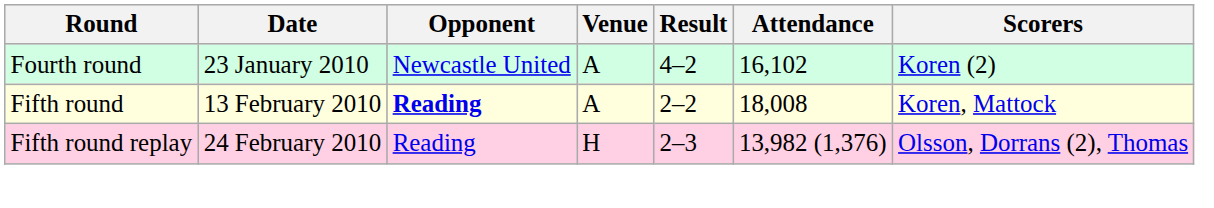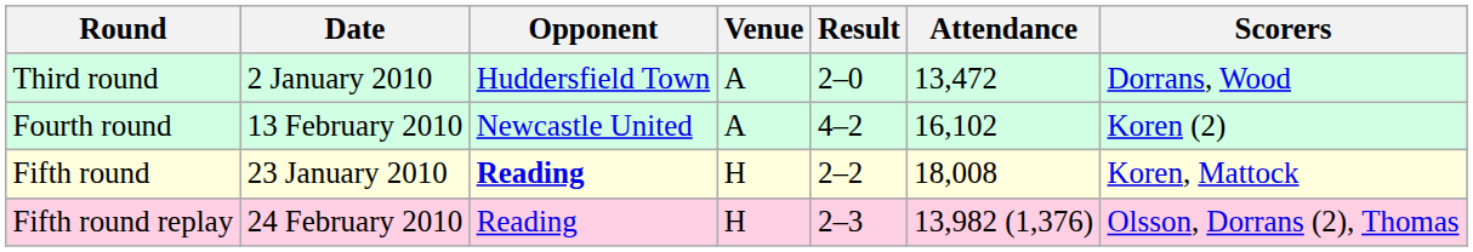 <table class="wikitable">
 <tr>
 <th>Round</th>
 <th>Date</th>
 <th>Opponent</th>
 <th>Venue</th>
 <th>Result</th>
 <th>Attendance</th>
 <th>Scorers</th>
 </tr>
 <tr bgcolor="#d0ffe3">
+<td>Third round</td>
+<td>2 January 2010</td>
+<td><a href='#'>Huddersfield Town</a></td>
+<td>A</td>
+<td>2–0</td>
+<td>13,472</td>
+<td><a href='#'>Dorrans</a>, <a href='#'>Wood</a></td>
+</tr>
+<tr bgcolor="#d0ffe3">
 <td>Fourth round</td>
-<td>23 January 2010</td>
+<td>13 February 2010</td>
 <td><a href='#'>Newcastle United</a></td>
 <td>A</td>
 <td>4–2</td>
 <td>16,102</td>
 <td><a href='#'>Koren</a> (2)</td>
 </tr>
 <tr bgcolor="#ffffdd">
 <td>Fifth round</td>
-<td>13 February 2010</td>
+<td>23 January 2010</td>
 <td><strong><a href='#'>Reading</a></strong></td>
-<td>A</td>
+<td>H</td>
 <td>2–2</td>
 <td>18,008</td>
 <td><a href='#'>Koren</a>, <a href='#'>Mattock</a></td>
 </tr>
 <tr bgcolor="#ffd0e3">
 <td>Fifth round replay</td>
 <td>24 February 2010</td>
 <td><a href='#'>Reading</a></td>
 <td>H</td>
 <td>2–3</td>
 <td>13,982 (1,376)</td>
 <td><a href='#'>Olsson</a>, <a href='#'>Dorrans</a> (2), <a href='#'>Thomas</a></td>
 </tr>
 </table>
